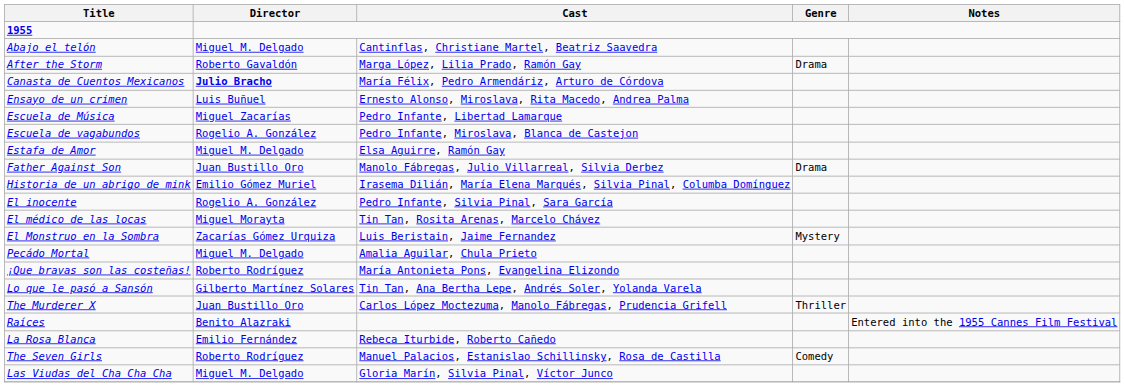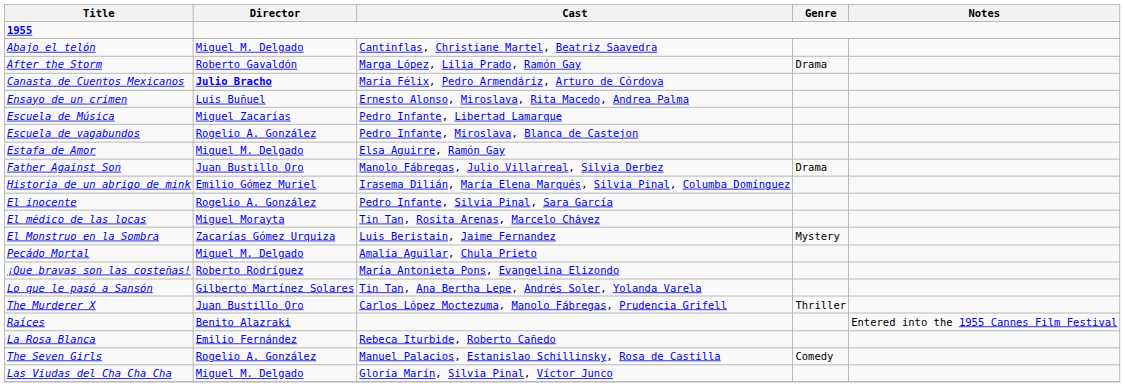 <table class="wikitable">
 <tr>
 <th>Title</th>
 <th>Director</th>
 <th>Cast</th>
 <th>Genre</th>
 <th>Notes</th>
 </tr>
 <tr>
 <td><strong><a href='#'>1955</a></strong></td>
 </tr>
 <tr>
 <td><em><a href='#'>Abajo el telón</a></em></td>
 <td><a href='#'>Miguel M. Delgado</a></td>
 <td><a href='#'>Cantinflas</a>, <a href='#'>Christiane Martel</a>, <a href='#'>Beatriz Saavedra</a></td>
 <td></td>
 <td></td>
 </tr>
 <tr>
 <td><em><a href='#'>After the Storm</a></em></td>
 <td><a href='#'>Roberto Gavaldón</a></td>
 <td><a href='#'>Marga López</a>, <a href='#'>Lilia Prado</a>, <a href='#'>Ramón Gay</a></td>
 <td>Drama</td>
 <td></td>
 </tr>
 <tr>
 <td><em><a href='#'>Canasta de Cuentos Mexicanos</a></em></td>
 <td><strong><a href='#'>Julio Bracho</a></strong></td>
 <td><a href='#'>María Félix</a>, <a href='#'>Pedro Armendáriz</a>, <a href='#'>Arturo de Córdova</a></td>
 <td></td>
 <td></td>
 </tr>
 <tr>
 <td><em><a href='#'>Ensayo de un crimen</a></em></td>
 <td><a href='#'>Luis Buñuel</a></td>
 <td><a href='#'>Ernesto Alonso</a>, <a href='#'>Miroslava</a>, <a href='#'>Rita Macedo</a>, <a href='#'>Andrea Palma</a></td>
 <td></td>
 <td></td>
 </tr>
 <tr>
 <td><em><a href='#'>Escuela de Música</a></em></td>
 <td><a href='#'>Miguel Zacarías</a></td>
 <td><a href='#'>Pedro Infante</a>, <a href='#'>Libertad Lamarque</a></td>
 <td></td>
 <td></td>
 </tr>
 <tr>
 <td><em><a href='#'>Escuela de vagabundos</a></em></td>
 <td><a href='#'>Rogelio A. González</a></td>
 <td><a href='#'>Pedro Infante</a>, <a href='#'>Miroslava</a>, <a href='#'>Blanca de Castejon</a></td>
 <td></td>
 <td></td>
 </tr>
 <tr>
 <td><em><a href='#'>Estafa de Amor</a></em></td>
 <td><a href='#'>Miguel M. Delgado</a></td>
 <td><a href='#'>Elsa Aguirre</a>, <a href='#'>Ramón Gay</a></td>
 <td></td>
 <td></td>
 </tr>
 <tr>
 <td><em><a href='#'>Father Against Son</a></em></td>
 <td><a href='#'>Juan Bustillo Oro</a></td>
 <td><a href='#'>Manolo Fábregas</a>, <a href='#'>Julio Villarreal</a>, <a href='#'>Silvia Derbez</a></td>
 <td>Drama</td>
 <td></td>
 </tr>
 <tr>
 <td><em><a href='#'>Historia de un abrigo de mink</a></em></td>
 <td><a href='#'>Emilio Gómez Muriel</a></td>
 <td><a href='#'>Irasema Dilián</a>, <a href='#'>María Elena Marqués</a>, <a href='#'>Silvia Pinal</a>, <a href='#'>Columba Domínguez</a></td>
 <td></td>
 <td></td>
 </tr>
 <tr>
 <td><em><a href='#'>El inocente</a></em></td>
 <td><a href='#'>Rogelio A. González</a></td>
 <td><a href='#'>Pedro Infante</a>, <a href='#'>Silvia Pinal</a>, <a href='#'>Sara García</a></td>
 <td></td>
 <td></td>
 </tr>
 <tr>
 <td><em><a href='#'>El médico de las locas</a></em></td>
 <td><a href='#'>Miguel Morayta</a></td>
 <td><a href='#'>Tin Tan</a>, <a href='#'>Rosita Arenas</a>, <a href='#'>Marcelo Chávez</a></td>
 <td></td>
 <td></td>
 </tr>
 <tr>
 <td><em><a href='#'>El Monstruo en la Sombra</a></em></td>
 <td><a href='#'>Zacarías Gómez Urquiza</a></td>
 <td><a href='#'>Luis Beristain</a>, <a href='#'>Jaime Fernandez</a></td>
 <td>Mystery</td>
 <td></td>
 </tr>
 <tr>
 <td><em><a href='#'>Pecádo Mortal</a></em></td>
 <td><a href='#'>Miguel M. Delgado</a></td>
 <td><a href='#'>Amalia Aguilar</a>, <a href='#'>Chula Prieto</a></td>
 <td></td>
 <td></td>
 </tr>
 <tr>
 <td><em><a href='#'>¡Que bravas son las costeñas!</a></em></td>
 <td><a href='#'>Roberto Rodríguez</a></td>
 <td><a href='#'>María Antonieta Pons</a>, <a href='#'>Evangelina Elizondo</a></td>
 <td></td>
 <td></td>
 </tr>
 <tr>
 <td><em><a href='#'>Lo que le pasó a Sansón</a></em></td>
 <td><a href='#'>Gilberto Martínez Solares</a></td>
 <td><a href='#'>Tin Tan</a>, <a href='#'>Ana Bertha Lepe</a>, <a href='#'>Andrés Soler</a>, <a href='#'>Yolanda Varela</a></td>
 <td></td>
 <td></td>
 </tr>
 <tr>
 <td><em><a href='#'>The Murderer X</a></em></td>
 <td><a href='#'>Juan Bustillo Oro</a></td>
 <td><a href='#'>Carlos López Moctezuma</a>, <a href='#'>Manolo Fábregas</a>, <a href='#'>Prudencia Grifell</a></td>
 <td>Thriller</td>
 <td></td>
 </tr>
 <tr>
 <td><em><a href='#'>Raíces</a></em></td>
 <td><a href='#'>Benito Alazraki</a></td>
 <td></td>
 <td></td>
 <td>Entered into the <a href='#'>1955 Cannes Film Festival</a></td>
 </tr>
 <tr>
 <td><em><a href='#'>La Rosa Blanca</a></em></td>
 <td><a href='#'>Emilio Fernández</a></td>
 <td><a href='#'>Rebeca Iturbide</a>, <a href='#'>Roberto Cañedo</a></td>
 <td></td>
 <td></td>
 </tr>
 <tr>
 <td><em><a href='#'>The Seven Girls</a></em></td>
-<td><a href='#'>Roberto Rodríguez</a></td>
+<td><a href='#'>Rogelio A. González</a></td>
 <td><a href='#'>Manuel Palacios</a>, <a href='#'>Estanislao Schillinsky</a>, <a href='#'>Rosa de Castilla</a></td>
 <td>Comedy</td>
 <td></td>
 </tr>
 <tr>
 <td><em><a href='#'>Las Viudas del Cha Cha Cha</a></em></td>
 <td><a href='#'>Miguel M. Delgado</a></td>
 <td><a href='#'>Gloria Marín</a>, <a href='#'>Silvia Pinal</a>, <a href='#'>Víctor Junco</a></td>
 <td></td>
 <td></td>
 </tr>
 <tr>
 </tr>
 </table>
